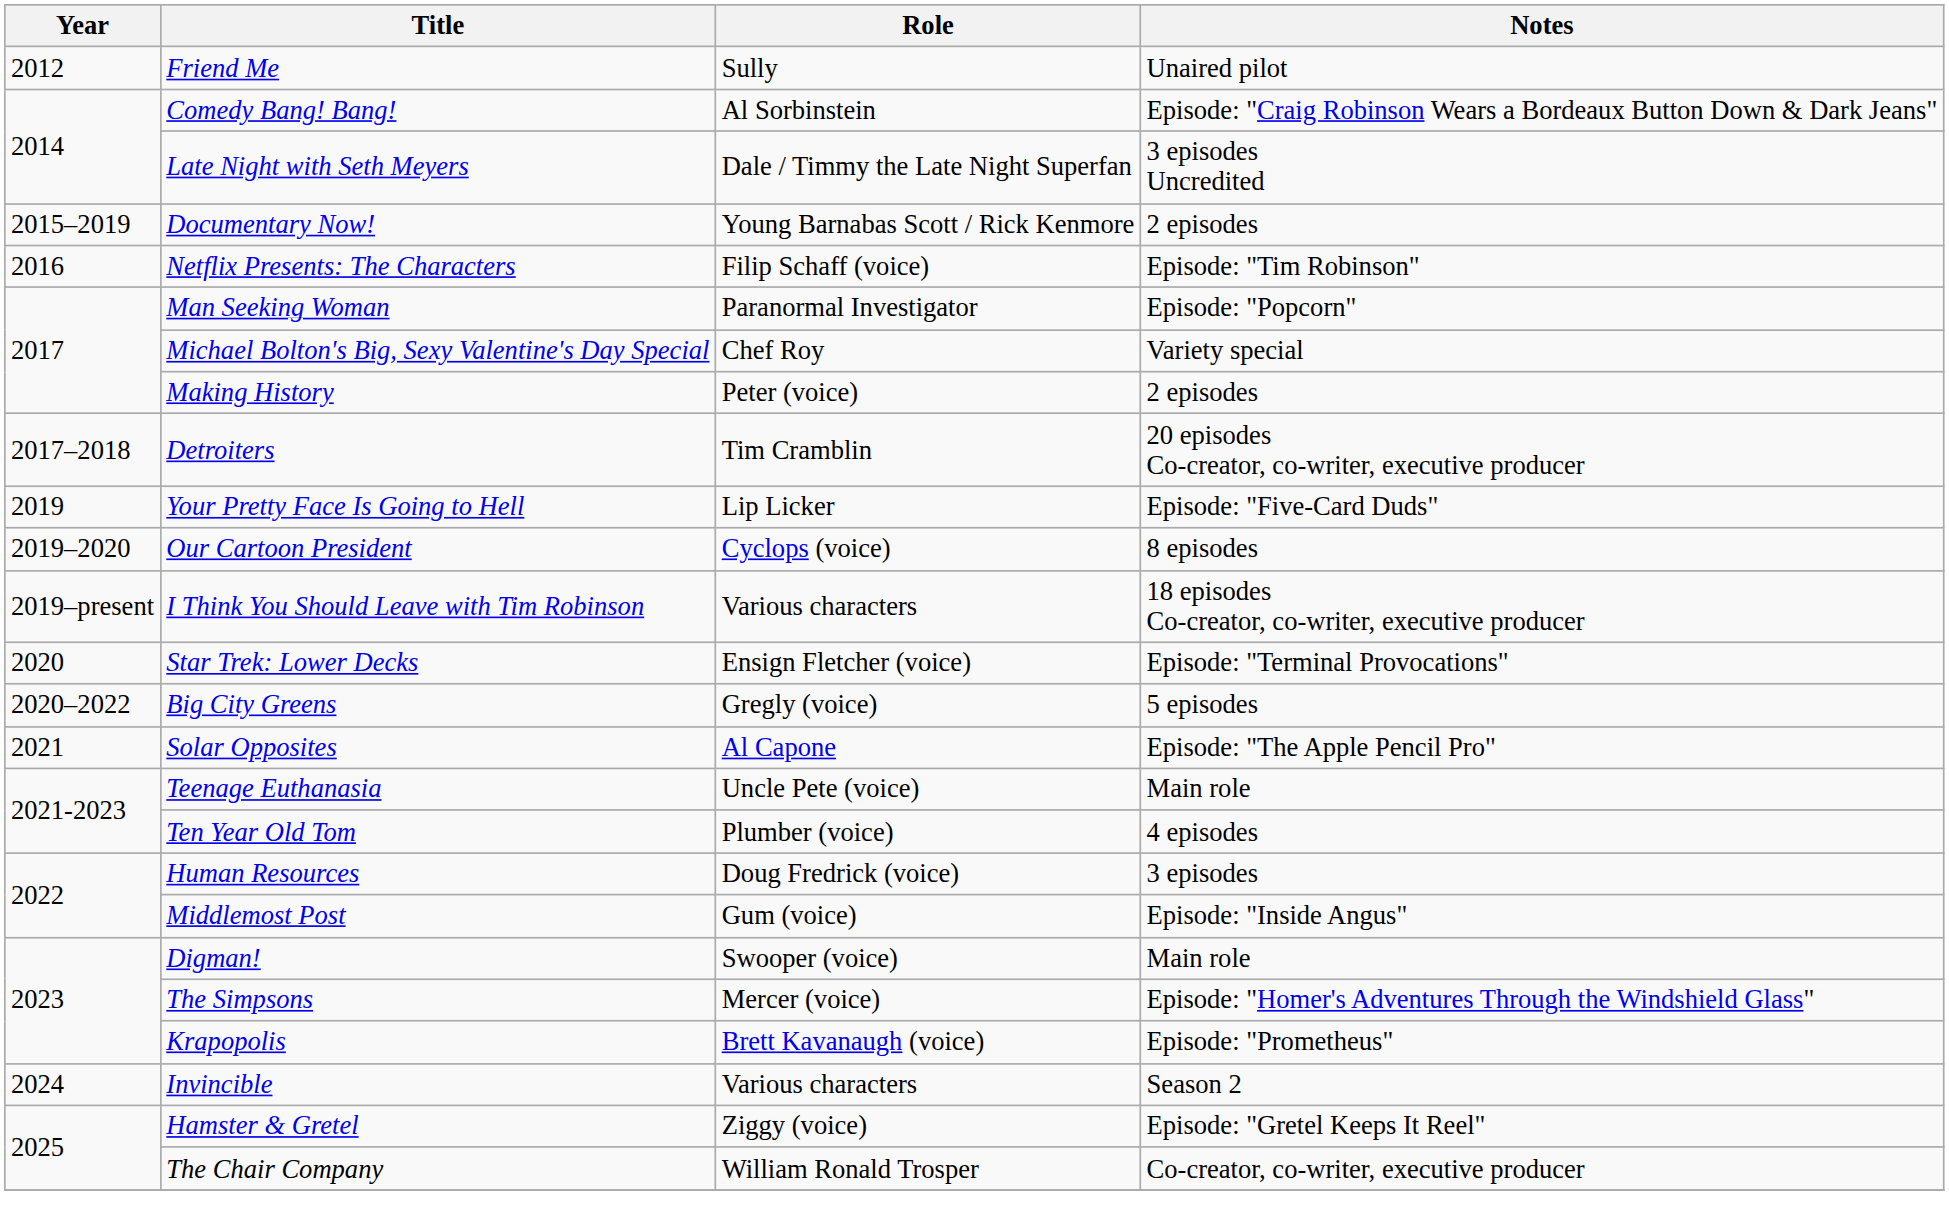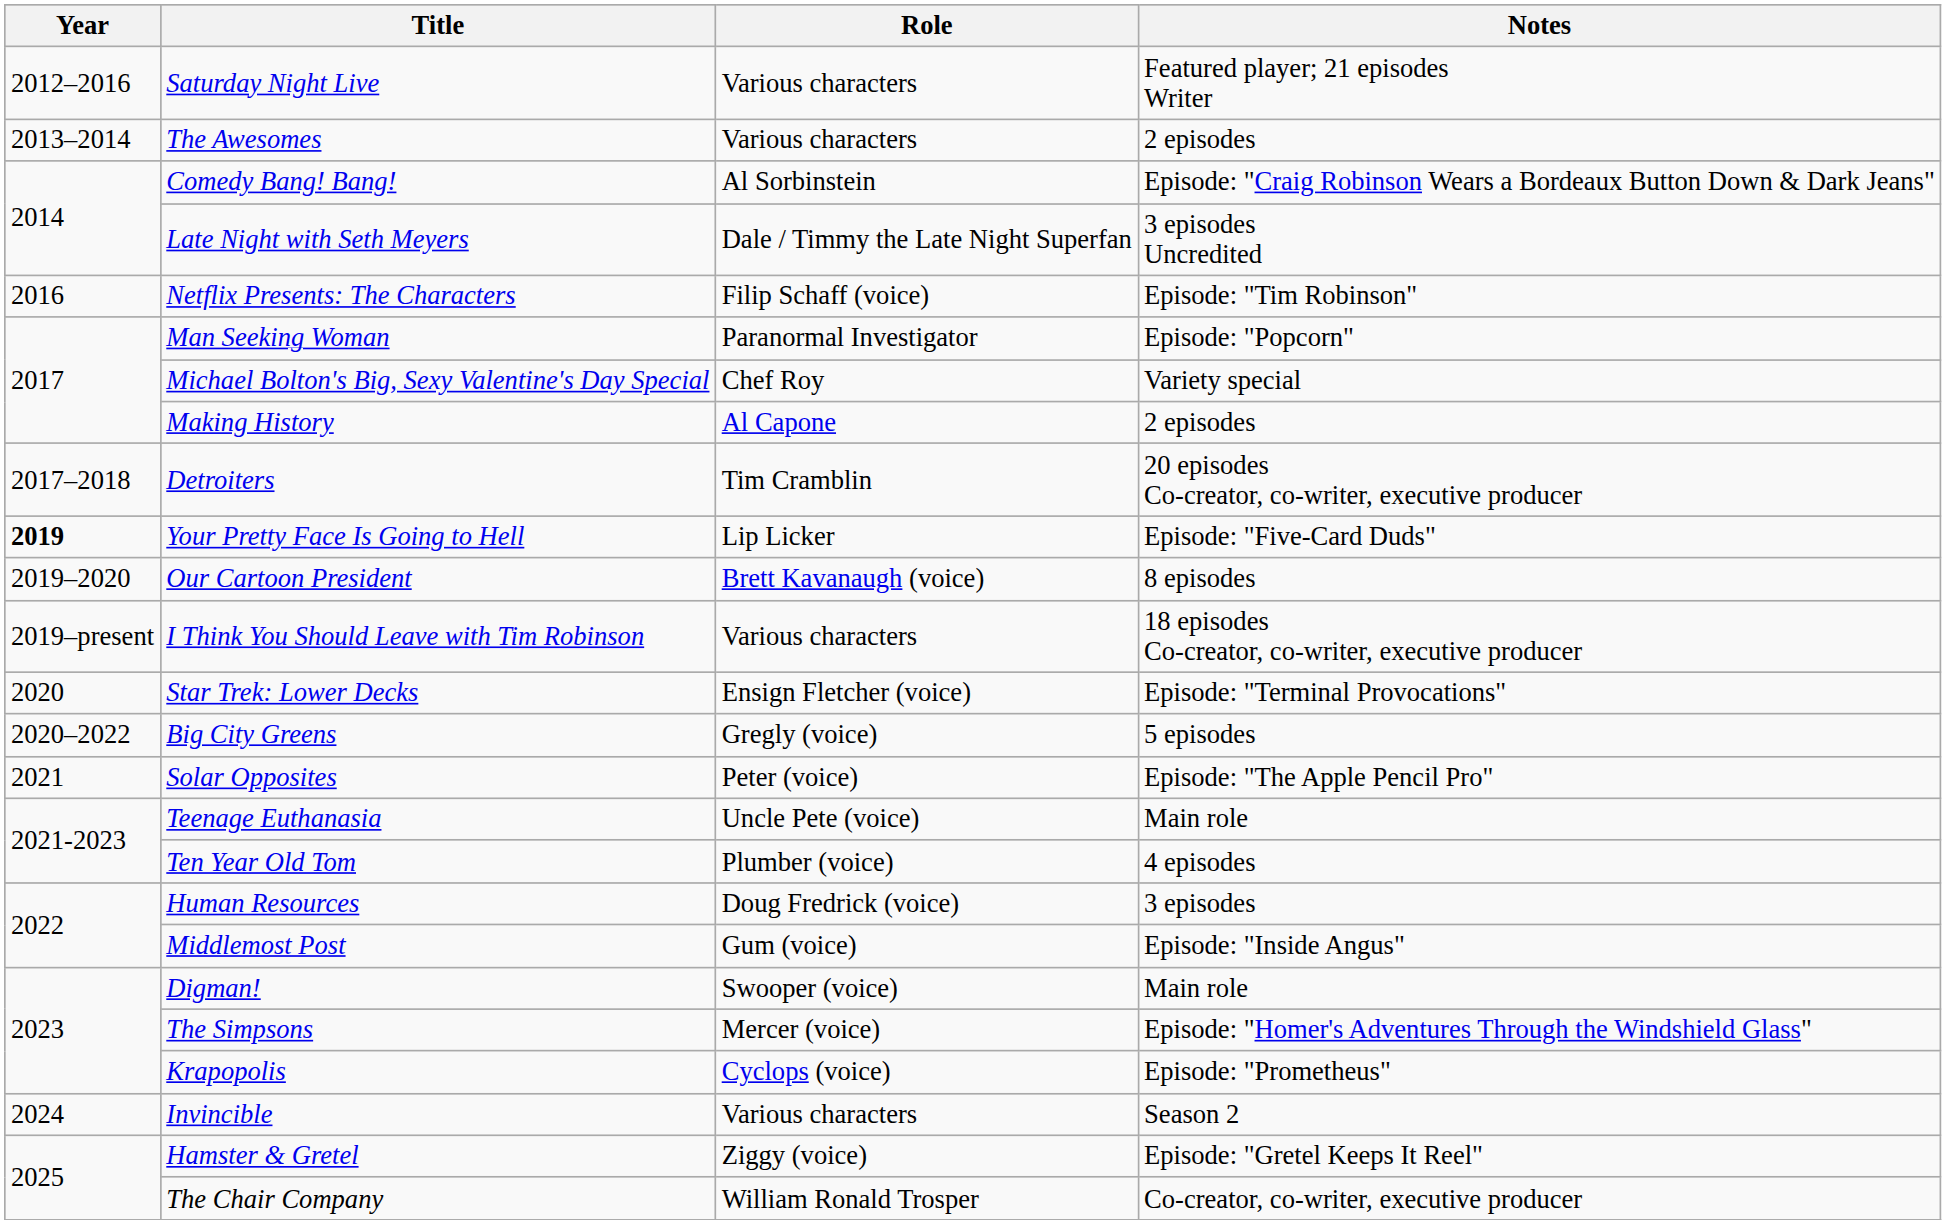 <table class="wikitable sortable">
 <tr>
 <th>Year</th>
 <th>Title</th>
 <th>Role</th>
 <th class="unsortable">Notes</th>
 </tr>
 <tr>
-<td>2012</td>
-<td><em><a href='#'>Friend Me</a></em></td>
-<td>Sully</td>
-<td>Unaired pilot</td>
+<td>2012–2016</td>
+<td><em><a href='#'>Saturday Night Live</a></em></td>
+<td>Various characters</td>
+<td>Featured player; 21 episodes<br>Writer</td>
+</tr>
+<tr>
+<td>2013–2014</td>
+<td><em><a href='#'>The Awesomes</a></em></td>
+<td>Various characters</td>
+<td>2 episodes</td>
 </tr>
 <tr>
 <td rowspan="2">2014</td>
 <td><em><a href='#'>Comedy Bang! Bang!</a></em></td>
 <td>Al Sorbinstein</td>
 <td>Episode: "<a href='#'>Craig Robinson</a> Wears a Bordeaux Button Down & Dark Jeans"</td>
 </tr>
 <tr>
 <td><em><a href='#'>Late Night with Seth Meyers</a></em></td>
 <td>Dale / Timmy the Late Night Superfan</td>
 <td>3 episodes<br>Uncredited</td>
-</tr>
-<tr>
-<td>2015–2019</td>
-<td><em><a href='#'>Documentary Now!</a></em></td>
-<td>Young Barnabas Scott / Rick Kenmore</td>
-<td>2 episodes</td>
 </tr>
 <tr>
 <td>2016</td>
 <td><em><a href='#'>Netflix Presents: The Characters</a></em></td>
 <td>Filip Schaff (voice)</td>
 <td>Episode: "Tim Robinson"</td>
 </tr>
 <tr>
 <td rowspan="3">2017</td>
 <td><em><a href='#'>Man Seeking Woman</a></em></td>
 <td>Paranormal Investigator</td>
 <td>Episode: "Popcorn"</td>
 </tr>
 <tr>
 <td><em><a href='#'>Michael Bolton's Big, Sexy Valentine's Day Special</a></em></td>
 <td>Chef Roy</td>
 <td>Variety special</td>
 </tr>
 <tr>
 <td><em><a href='#'>Making History</a></em></td>
-<td>Peter (voice)</td>
+<td><a href='#'>Al Capone</a></td>
 <td>2 episodes</td>
 </tr>
 <tr>
 <td>2017–2018</td>
 <td><em><a href='#'>Detroiters</a></em></td>
 <td>Tim Cramblin</td>
 <td>20 episodes<br>Co-creator, co-writer, executive producer</td>
 </tr>
 <tr>
-<td>2019</td>
+<td><strong>2019</strong></td>
 <td><em><a href='#'>Your Pretty Face Is Going to Hell</a></em></td>
 <td>Lip Licker</td>
 <td>Episode: "Five-Card Duds"</td>
 </tr>
 <tr>
 <td>2019–2020</td>
 <td><em><a href='#'>Our Cartoon President</a></em></td>
-<td><a href='#'>Cyclops</a> (voice)</td>
+<td><a href='#'>Brett Kavanaugh</a> (voice)</td>
 <td>8 episodes</td>
 </tr>
 <tr>
 <td>2019–present</td>
 <td><em><a href='#'>I Think You Should Leave with Tim Robinson</a></em></td>
 <td>Various characters</td>
 <td>18 episodes<br>Co-creator, co-writer, executive producer</td>
 </tr>
 <tr>
 <td>2020</td>
 <td><em><a href='#'>Star Trek: Lower Decks</a></em></td>
 <td>Ensign Fletcher (voice)</td>
 <td>Episode: "Terminal Provocations"</td>
 </tr>
 <tr>
 <td>2020–2022</td>
 <td><em><a href='#'>Big City Greens</a></em></td>
 <td>Gregly (voice)</td>
 <td>5 episodes</td>
 </tr>
 <tr>
 <td>2021</td>
 <td><em><a href='#'>Solar Opposites</a></em></td>
-<td><a href='#'>Al Capone</a></td>
+<td>Peter (voice)</td>
 <td>Episode: "The Apple Pencil Pro"</td>
 </tr>
 <tr>
 <td rowspan="2">2021-2023</td>
 <td><em><a href='#'>Teenage Euthanasia</a></em></td>
 <td>Uncle Pete (voice)</td>
 <td>Main role</td>
 </tr>
 <tr>
 <td><em><a href='#'>Ten Year Old Tom</a></em></td>
 <td>Plumber (voice)</td>
 <td>4 episodes</td>
 </tr>
 <tr>
 <td rowspan="2">2022</td>
 <td><em><a href='#'>Human Resources</a></em></td>
 <td>Doug Fredrick (voice)</td>
 <td>3 episodes</td>
 </tr>
 <tr>
 <td><em><a href='#'>Middlemost Post</a></em></td>
 <td>Gum (voice)</td>
 <td>Episode: "Inside Angus"</td>
 </tr>
 <tr>
 <td rowspan="3">2023</td>
 <td><em><a href='#'>Digman!</a></em></td>
 <td>Swooper (voice)</td>
 <td>Main role</td>
 </tr>
 <tr>
 <td><em><a href='#'>The Simpsons</a></em></td>
 <td>Mercer (voice)</td>
 <td>Episode: "<a href='#'>Homer's Adventures Through the Windshield Glass</a>"</td>
 </tr>
 <tr>
 <td><em><a href='#'>Krapopolis</a></em></td>
-<td><a href='#'>Brett Kavanaugh</a> (voice)</td>
+<td><a href='#'>Cyclops</a> (voice)</td>
 <td>Episode: "Prometheus"</td>
 </tr>
 <tr>
 <td>2024</td>
 <td><em><a href='#'>Invincible</a></em></td>
 <td>Various characters</td>
 <td>Season 2</td>
 </tr>
 <tr>
 <td rowspan=2>2025</td>
 <td><em><a href='#'>Hamster & Gretel</a></em></td>
 <td>Ziggy (voice)</td>
 <td>Episode: "Gretel Keeps It Reel"</td>
 </tr>
 <tr>
 <td><em>The Chair Company</em></td>
 <td>William Ronald Trosper</td>
 <td>Co-creator, co-writer, executive producer</td>
 </tr>
 <tr>
 </tr>
 </table>
